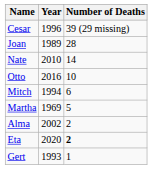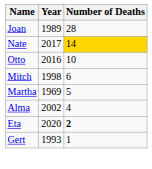 <table class="wikitable" align="center" style="margin-left: auto; margin-right: auto; border: none;">
 <tr bgcolor="#CCCCCC">
 <th>Name</th>
 <th>Year</th>
 <th>Number of Deaths</th>
-</tr>
-<tr>
-<td><a href='#'>Cesar</a></td>
-<td>1996</td>
-<td>39 (29 missing)</td>
 </tr>
 <tr>
 <td><a href='#'>Joan</a></td>
 <td>1989</td>
 <td>28</td>
 </tr>
 <tr>
 <td><a href='#'>Nate</a></td>
-<td>2010</td>
-<td>14</td>
+<td>2017</td>
+<td style="background: gold;">14</td>
 </tr>
 <tr>
 <td><a href='#'>Otto</a></td>
 <td>2016</td>
 <td>10</td>
 </tr>
 <tr>
 <td><a href='#'>Mitch</a></td>
-<td>1994</td>
+<td>1998</td>
 <td>6</td>
 </tr>
 <tr>
 <td><a href='#'>Martha</a></td>
 <td>1969</td>
 <td>5</td>
 </tr>
 <tr>
 <td><a href='#'>Alma</a></td>
 <td>2002</td>
-<td>2</td>
+<td>4</td>
 </tr>
 <tr>
 <td><a href='#'>Eta</a></td>
 <td>2020</td>
 <td><strong>2</strong></td>
 </tr>
 <tr>
 <td><a href='#'>Gert</a></td>
 <td>1993</td>
 <td>1</td>
 </tr>
 </table>
